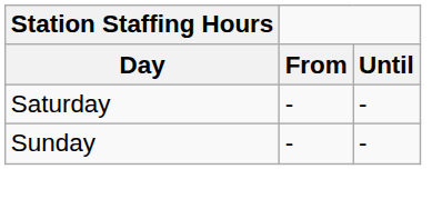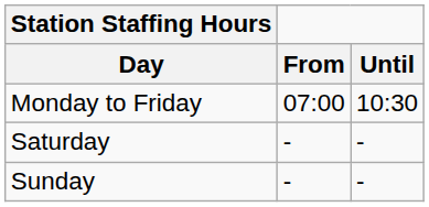 <table class="wikitable">
 <tr>
 <th>Station Staffing Hours</th>
 </tr>
 <tr>
 <th>Day</th>
 <th>From</th>
 <th>Until</th>
+</tr>
+<tr>
+<td>Monday to Friday</td>
+<td>07:00</td>
+<td>10:30</td>
 </tr>
 <tr>
 <td>Saturday</td>
 <td>-</td>
 <td>-</td>
 </tr>
 <tr>
 <td>Sunday</td>
 <td>-</td>
 <td>-</td>
 </tr>
 </table>
